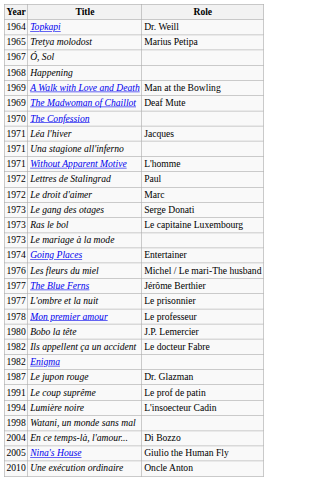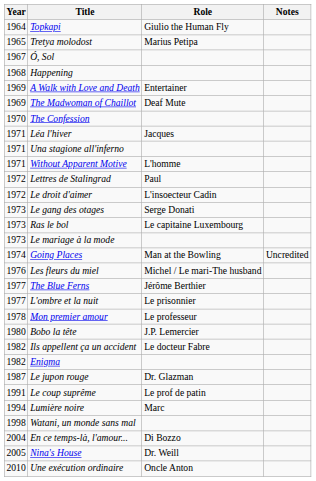 <table class="wikitable sortable">
 <tr>
 <th>Year</th>
 <th>Title</th>
 <th>Role</th>
+<th class="unsortable">Notes</th>
 </tr>
 <tr>
 <td>1964</td>
 <td><em><a href='#'>Topkapi</a></em></td>
-<td>Dr. Weill</td>
+<td>Giulio the Human Fly</td>
+<td></td>
 </tr>
 <tr>
 <td>1965</td>
 <td><em>Tretya molodost</em></td>
 <td>Marius Petipa</td>
+<td></td>
 </tr>
 <tr>
 <td>1967</td>
 <td><em>Ó, Sol</em></td>
+<td></td>
 <td></td>
 </tr>
 <tr>
 <td>1968</td>
 <td><em>Happening</em></td>
 <td></td>
+<td></td>
 </tr>
 <tr>
 <td>1969</td>
 <td><em><a href='#'>A Walk with Love and Death</a></em></td>
-<td>Man at the Bowling</td>
+<td>Entertainer</td>
+<td></td>
 </tr>
 <tr>
 <td>1969</td>
 <td><em><a href='#'>The Madwoman of Chaillot</a></em></td>
 <td>Deaf Mute</td>
+<td></td>
 </tr>
 <tr>
 <td>1970</td>
 <td><em><a href='#'>The Confession</a></em></td>
+<td></td>
 <td></td>
 </tr>
 <tr>
 <td>1971</td>
 <td><em>Léa l'hiver</em></td>
 <td>Jacques</td>
+<td></td>
 </tr>
 <tr>
 <td>1971</td>
 <td><em>Una stagione all'inferno</em></td>
+<td></td>
 <td></td>
 </tr>
 <tr>
 <td>1971</td>
 <td><em><a href='#'>Without Apparent Motive</a></em></td>
 <td>L'homme</td>
+<td></td>
 </tr>
 <tr>
 <td>1972</td>
 <td><em>Lettres de Stalingrad</em></td>
 <td>Paul</td>
+<td></td>
 </tr>
 <tr>
 <td>1972</td>
 <td><em>Le droit d'aimer</em></td>
-<td>Marc</td>
+<td>L'insoecteur Cadin</td>
+<td></td>
 </tr>
 <tr>
 <td>1973</td>
 <td><em>Le gang des otages</em></td>
 <td>Serge Donati</td>
+<td></td>
 </tr>
 <tr>
 <td>1973</td>
 <td><em>Ras le bol</em></td>
 <td>Le capitaine Luxembourg</td>
+<td></td>
 </tr>
 <tr>
 <td>1973</td>
 <td><em>Le mariage à la mode</em></td>
 <td></td>
+<td></td>
 </tr>
 <tr>
 <td>1974</td>
 <td><em><a href='#'>Going Places</a></em></td>
-<td>Entertainer</td>
+<td>Man at the Bowling</td>
+<td>Uncredited</td>
 </tr>
 <tr>
 <td>1976</td>
 <td><em>Les fleurs du miel</em></td>
 <td>Michel / Le mari-The husband</td>
+<td></td>
 </tr>
 <tr>
 <td>1977</td>
 <td><em><a href='#'>The Blue Ferns</a></em></td>
 <td>Jérôme Berthier</td>
+<td></td>
 </tr>
 <tr>
 <td>1977</td>
 <td><em>L'ombre et la nuit</em></td>
 <td>Le prisonnier</td>
+<td></td>
 </tr>
 <tr>
 <td>1978</td>
 <td><em><a href='#'>Mon premier amour</a></em></td>
 <td>Le professeur</td>
+<td></td>
 </tr>
 <tr>
 <td>1980</td>
 <td><em>Bobo la tête</em></td>
 <td>J.P. Lemercier</td>
+<td></td>
 </tr>
 <tr>
 <td>1982</td>
 <td><em>Ils appellent ça un accident</em></td>
 <td>Le docteur Fabre</td>
+<td></td>
 </tr>
 <tr>
 <td>1982</td>
 <td><em><a href='#'>Enigma</a></em></td>
+<td></td>
 <td></td>
 </tr>
 <tr>
 <td>1987</td>
 <td><em>Le jupon rouge</em></td>
 <td>Dr. Glazman</td>
+<td></td>
 </tr>
 <tr>
 <td>1991</td>
 <td><em>Le coup suprême</em></td>
 <td>Le prof de patin</td>
+<td></td>
 </tr>
 <tr>
 <td>1994</td>
 <td><em>Lumière noire</em></td>
-<td>L'insoecteur Cadin</td>
+<td>Marc</td>
+<td></td>
 </tr>
 <tr>
 <td>1998</td>
 <td><em>Watani, un monde sans mal</em></td>
+<td></td>
 <td></td>
 </tr>
 <tr>
 <td>2004</td>
 <td><em>En ce temps-là, l'amour...</em></td>
 <td>Di Bozzo</td>
+<td></td>
 </tr>
 <tr>
 <td>2005</td>
 <td><em><a href='#'>Nina's House</a></em></td>
-<td>Giulio the Human Fly</td>
+<td>Dr. Weill</td>
+<td></td>
 </tr>
 <tr>
 <td>2010</td>
 <td><em>Une exécution ordinaire</em></td>
 <td>Oncle Anton</td>
+<td></td>
 </tr>
 </table>
